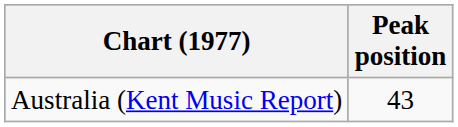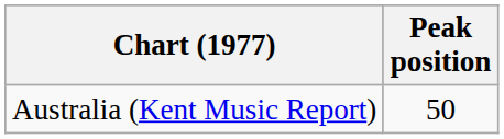 <table class="wikitable sortable plainrowheaders">
 <tr>
 <th scope="col">Chart (1977)</th>
 <th scope="col">Peak<br>position</th>
 </tr>
 <tr>
 <td>Australia (<a href='#'>Kent Music Report</a>)</td>
-<td align="center">43</td>
+<td align="center">50</td>
 </tr>
 </table>
